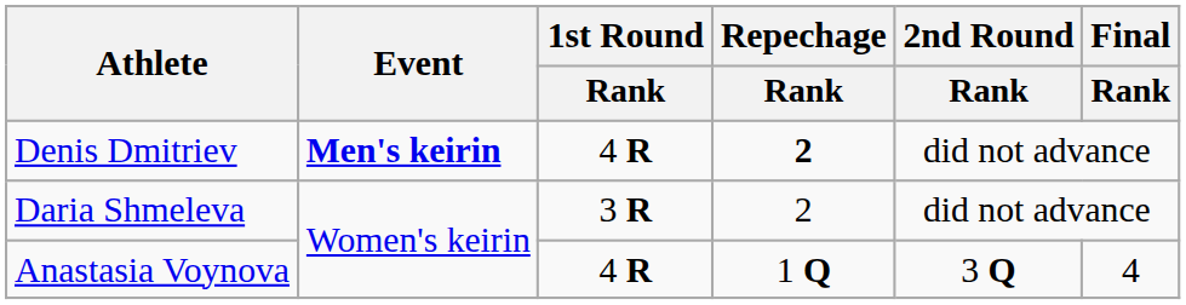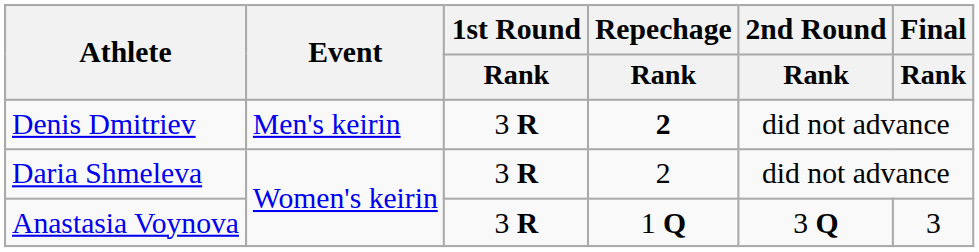 <table class="wikitable" style="font-size:90%">
 <tr>
 <th rowspan=2>Athlete</th>
 <th rowspan=2>Event</th>
 <th>1st Round</th>
 <th>Repechage</th>
 <th>2nd Round</th>
 <th>Final</th>
 </tr>
 <tr style="font-size:95%">
 <th>Rank</th>
 <th>Rank</th>
 <th>Rank</th>
 <th>Rank</th>
 </tr>
 <tr align=center>
 <td align=left><a href='#'>Denis Dmitriev</a></td>
-<td align=left><strong><a href='#'>Men's keirin</a></strong></td>
-<td>4 <strong>R</strong></td>
+<td align=left><a href='#'>Men's keirin</a></td>
+<td>3 <strong>R</strong></td>
 <td><strong>2</strong></td>
 <td colspan=2>did not advance</td>
 </tr>
 <tr align=center>
 <td align=left><a href='#'>Daria Shmeleva</a></td>
 <td align=left rowspan=2><a href='#'>Women's keirin</a></td>
 <td>3 <strong>R</strong></td>
 <td>2</td>
 <td colspan=2>did not advance</td>
 </tr>
 <tr align=center>
 <td align=left><a href='#'>Anastasia Voynova</a></td>
-<td>4 <strong>R</strong></td>
+<td>3 <strong>R</strong></td>
 <td>1 <strong>Q</strong></td>
 <td>3 <strong>Q</strong></td>
-<td>4</td>
+<td>3</td>
 </tr>
 </table>
